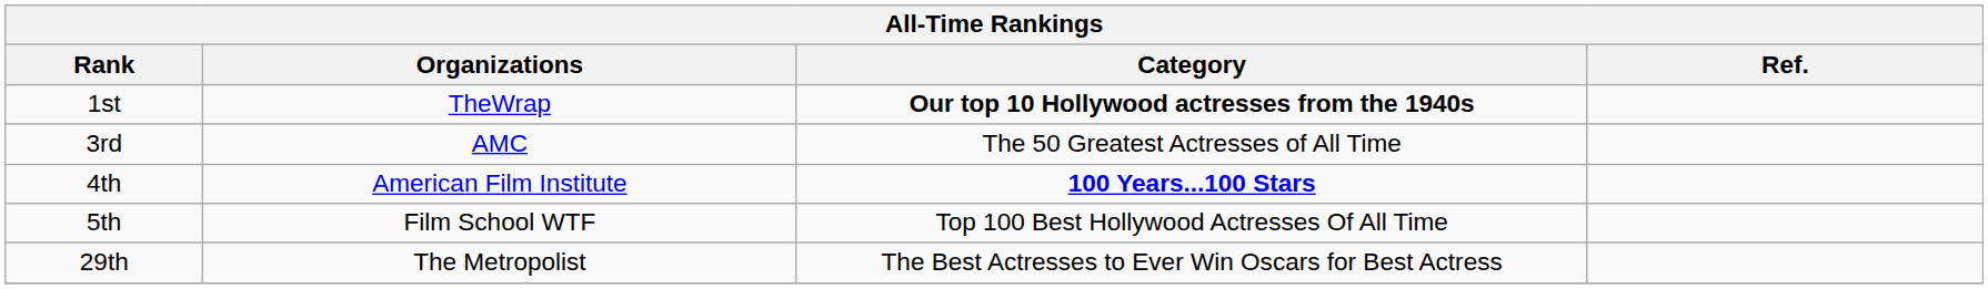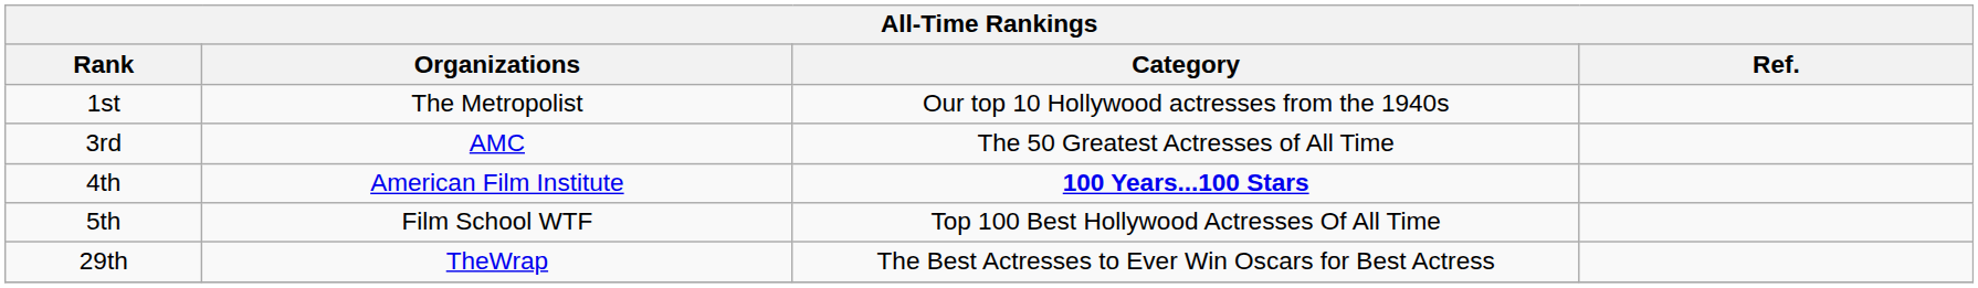 <table width="100%" class="wikitable">
 <tr>
 <th colspan="5" align="center">All-Time Rankings</th>
 </tr>
 <tr>
 <th width="10%">Rank</th>
 <th width="30%">Organizations</th>
 <th width="40%">Category</th>
 <th>Ref.</th>
 </tr>
 <tr>
 <td style="text-align:center;">1st</td>
-<td style="text-align:center;"><a href='#'>TheWrap</a></td>
-<td style="text-align:center;"><strong>Our top 10 Hollywood actresses from the 1940s</strong></td>
+<td style="text-align:center;">The Metropolist</td>
+<td style="text-align:center;">Our top 10 Hollywood actresses from the 1940s</td>
 <td style="text-align:center;"></td>
 </tr>
 <tr>
 <td style="text-align:center;">3rd</td>
 <td style="text-align:center;"><a href='#'>AMC</a></td>
 <td style="text-align:center;">The 50 Greatest Actresses of All Time</td>
 <td style="text-align:center"></td>
 </tr>
 <tr>
 <td style="text-align:center;">4th</td>
 <td style="text-align:center;"><a href='#'>American Film Institute</a></td>
 <td style="text-align:center;"><strong><a href='#'>100 Years...100 Stars</a></strong></td>
 <td style="text-align:center"></td>
 </tr>
 <tr>
 <td style="text-align:center;">5th</td>
 <td style="text-align:center;">Film School WTF</td>
 <td style="text-align:center;">Top 100 Best Hollywood Actresses Of All Time</td>
 <td style="text-align:center"></td>
 </tr>
 <tr>
 <td style="text-align:center;">29th</td>
-<td style="text-align:center;">The Metropolist</td>
+<td style="text-align:center;"><a href='#'>TheWrap</a></td>
 <td style="text-align:center;">The Best Actresses to Ever Win Oscars for Best Actress</td>
 <td style="text-align:center"></td>
 </tr>
 <tr>
 </tr>
 </table>
